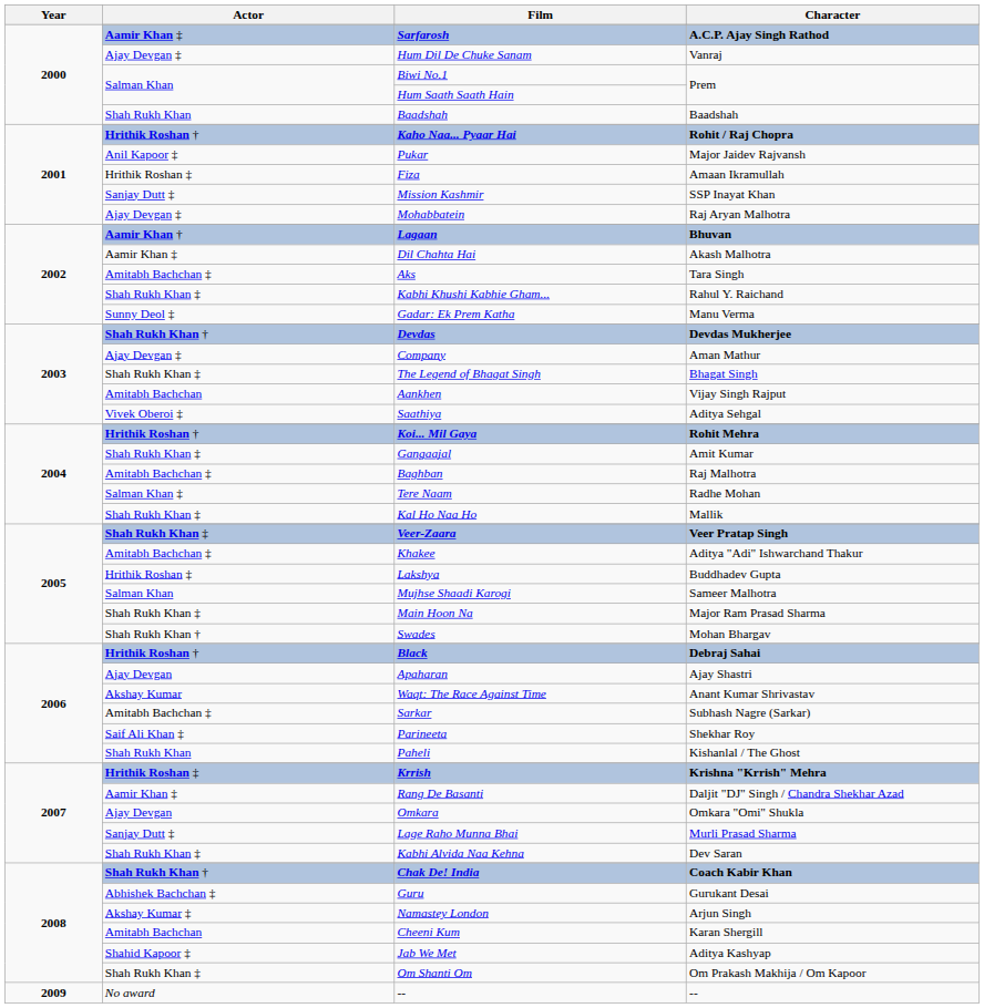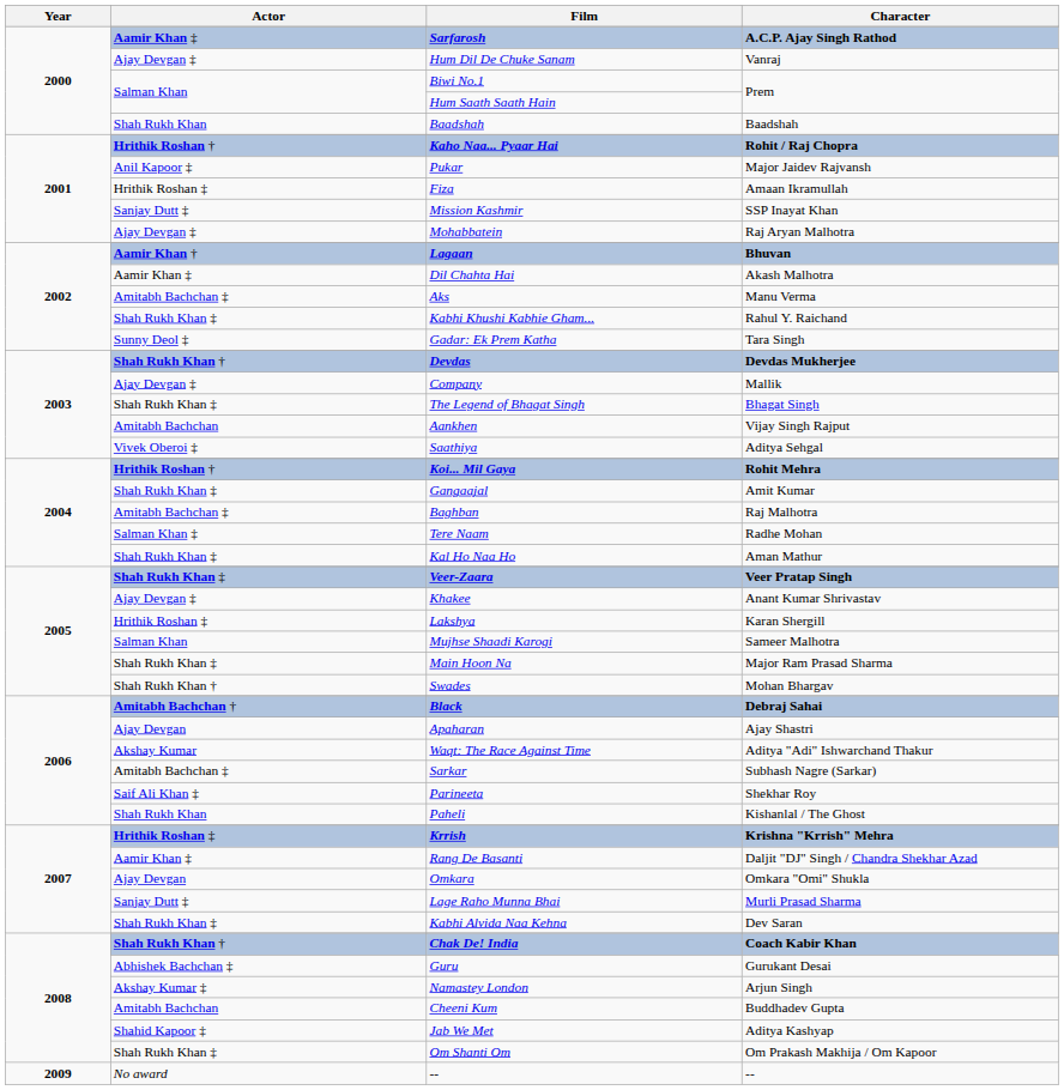 <table class="wikitable" style="width:98%;">
 <tr style="background:#bebebe;">
 <th style="width:10%;">Year</th>
 <th style="width:30%;">Actor</th>
 <th style="width:30%;">Film</th>
 <th style="width:30%;">Character</th>
 </tr>
 <tr>
 <td rowspan=6 style="text-align:center"><strong>2000</strong></td>
 </tr>
 <tr style="background:#B0C4DE;">
 <td><strong><a href='#'>Aamir Khan</a></strong> ‡</td>
 <td><strong><em><a href='#'>Sarfarosh</a></em></strong></td>
 <td><strong>A.C.P. Ajay Singh Rathod</strong></td>
 </tr>
 <tr>
 <td><a href='#'>Ajay Devgan</a> ‡</td>
 <td><em><a href='#'>Hum Dil De Chuke Sanam</a></em></td>
 <td>Vanraj</td>
 </tr>
 <tr>
 <td rowspan="2"><a href='#'>Salman Khan</a></td>
 <td><em><a href='#'>Biwi No.1</a></em></td>
 <td rowspan="2">Prem</td>
 </tr>
 <tr>
 <td><em><a href='#'>Hum Saath Saath Hain</a></em></td>
 </tr>
 <tr>
 <td><a href='#'>Shah Rukh Khan</a></td>
 <td><em><a href='#'>Baadshah</a></em></td>
 <td>Baadshah</td>
 </tr>
 <tr>
 <td rowspan=6 style="text-align:center"><strong>2001</strong></td>
 </tr>
 <tr style="background:#B0C4DE;">
 <td><strong><a href='#'>Hrithik Roshan</a></strong> †</td>
 <td><strong><em><a href='#'>Kaho Naa... Pyaar Hai</a></em></strong></td>
 <td><strong>Rohit / Raj Chopra</strong></td>
 </tr>
 <tr>
 <td><a href='#'>Anil Kapoor</a> ‡</td>
 <td><em><a href='#'>Pukar</a></em></td>
 <td>Major Jaidev Rajvansh</td>
 </tr>
 <tr>
 <td>Hrithik Roshan ‡</td>
 <td><em><a href='#'>Fiza</a></em></td>
 <td>Amaan Ikramullah</td>
 </tr>
 <tr>
 <td><a href='#'>Sanjay Dutt</a> ‡</td>
 <td><em><a href='#'>Mission Kashmir</a></em></td>
 <td>SSP Inayat Khan</td>
 </tr>
 <tr>
 <td><a href='#'>Ajay Devgan</a> ‡</td>
 <td><em><a href='#'>Mohabbatein</a></em></td>
 <td>Raj Aryan Malhotra</td>
 </tr>
 <tr>
 <td rowspan=6 style="text-align:center"><strong>2002</strong></td>
 </tr>
 <tr style="background:#B0C4DE;">
 <td><strong><a href='#'>Aamir Khan</a></strong> †</td>
 <td><strong><em><a href='#'>Lagaan</a></em></strong></td>
 <td><strong>Bhuvan</strong></td>
 </tr>
 <tr>
 <td>Aamir Khan ‡</td>
 <td><em><a href='#'>Dil Chahta Hai</a></em></td>
 <td>Akash Malhotra</td>
 </tr>
 <tr>
 <td><a href='#'>Amitabh Bachchan</a> ‡</td>
 <td><em><a href='#'>Aks</a></em></td>
-<td>Tara Singh</td>
+<td>Manu Verma</td>
 </tr>
 <tr>
 <td><a href='#'>Shah Rukh Khan</a> ‡</td>
 <td><em><a href='#'>Kabhi Khushi Kabhie Gham...</a></em></td>
 <td>Rahul Y. Raichand</td>
 </tr>
 <tr>
 <td><a href='#'>Sunny Deol</a> ‡</td>
 <td><em><a href='#'>Gadar: Ek Prem Katha</a></em></td>
-<td>Manu Verma</td>
+<td>Tara Singh</td>
 </tr>
 <tr>
 <td rowspan=6 style="text-align:center"><strong>2003</strong></td>
 </tr>
 <tr style="background:#B0C4DE;">
 <td><strong><a href='#'>Shah Rukh Khan</a></strong> †</td>
 <td><strong><em><a href='#'>Devdas</a></em></strong></td>
 <td><strong>Devdas Mukherjee</strong></td>
 </tr>
 <tr>
 <td><a href='#'>Ajay Devgan</a> ‡</td>
 <td><em><a href='#'>Company</a></em></td>
-<td>Aman Mathur</td>
+<td>Mallik</td>
 </tr>
 <tr>
 <td>Shah Rukh Khan ‡</td>
 <td><em><a href='#'>The Legend of Bhagat Singh</a></em></td>
 <td><a href='#'>Bhagat Singh</a></td>
 </tr>
 <tr>
 <td><a href='#'>Amitabh Bachchan</a></td>
 <td><em><a href='#'>Aankhen</a></em></td>
 <td>Vijay Singh Rajput</td>
 </tr>
 <tr>
 <td><a href='#'>Vivek Oberoi</a> ‡</td>
 <td><em><a href='#'>Saathiya</a></em></td>
 <td>Aditya Sehgal</td>
 </tr>
 <tr>
 <td rowspan=6 style="text-align:center"><strong>2004</strong></td>
 </tr>
 <tr style="background:#B0C4DE;">
 <td><strong><a href='#'>Hrithik Roshan</a></strong> †</td>
 <td><strong><em><a href='#'>Koi... Mil Gaya</a></em></strong></td>
 <td><strong>Rohit Mehra</strong></td>
 </tr>
 <tr>
 <td><a href='#'>Shah Rukh Khan</a> ‡</td>
 <td><em><a href='#'>Gangaajal</a></em></td>
 <td>Amit Kumar</td>
 </tr>
 <tr>
 <td><a href='#'>Amitabh Bachchan</a> ‡</td>
 <td><em><a href='#'>Baghban</a></em></td>
 <td>Raj Malhotra</td>
 </tr>
 <tr>
 <td><a href='#'>Salman Khan</a> ‡</td>
 <td><em><a href='#'>Tere Naam</a></em></td>
 <td>Radhe Mohan</td>
 </tr>
 <tr>
 <td><a href='#'>Shah Rukh Khan</a> ‡</td>
 <td><em><a href='#'>Kal Ho Naa Ho</a></em></td>
-<td>Mallik</td>
+<td>Aman Mathur</td>
 </tr>
 <tr>
 <td rowspan=7 style="text-align:center"><strong>2005</strong></td>
 </tr>
 <tr style="background:#B0C4DE;">
 <td><strong><a href='#'>Shah Rukh Khan</a></strong> ‡</td>
 <td><strong><em><a href='#'>Veer-Zaara</a></em></strong></td>
 <td><strong>Veer Pratap Singh</strong></td>
 </tr>
 <tr>
-<td><a href='#'>Amitabh Bachchan</a> ‡</td>
+<td><a href='#'>Ajay Devgan</a> ‡</td>
 <td><em><a href='#'>Khakee</a></em></td>
-<td>Aditya "Adi" Ishwarchand Thakur</td>
+<td>Anant Kumar Shrivastav</td>
 </tr>
 <tr>
 <td><a href='#'>Hrithik Roshan</a> ‡</td>
 <td><em><a href='#'>Lakshya</a></em></td>
-<td>Buddhadev Gupta</td>
+<td>Karan Shergill</td>
 </tr>
 <tr>
 <td><a href='#'>Salman Khan</a></td>
 <td><em><a href='#'>Mujhse Shaadi Karogi</a></em></td>
 <td>Sameer Malhotra</td>
 </tr>
 <tr>
 <td>Shah Rukh Khan ‡</td>
 <td><em><a href='#'>Main Hoon Na</a></em></td>
 <td>Major Ram Prasad Sharma</td>
 </tr>
 <tr>
 <td>Shah Rukh Khan †</td>
 <td><em><a href='#'>Swades</a></em></td>
 <td>Mohan Bhargav</td>
 </tr>
 <tr>
 <td rowspan=7 style="text-align:center"><strong>2006</strong></td>
 </tr>
 <tr style="background:#B0C4DE;">
-<td><strong><a href='#'>Hrithik Roshan</a></strong> †</td>
+<td><strong><a href='#'>Amitabh Bachchan</a></strong> †</td>
 <td><strong><em><a href='#'>Black</a></em></strong></td>
 <td><strong>Debraj Sahai</strong></td>
 </tr>
 <tr>
 <td><a href='#'>Ajay Devgan</a></td>
 <td><em><a href='#'>Apaharan</a></em></td>
 <td>Ajay Shastri</td>
 </tr>
 <tr>
 <td><a href='#'>Akshay Kumar</a></td>
 <td><em><a href='#'>Waqt: The Race Against Time</a></em></td>
-<td>Anant Kumar Shrivastav</td>
+<td>Aditya "Adi" Ishwarchand Thakur</td>
 </tr>
 <tr>
 <td>Amitabh Bachchan ‡</td>
 <td><em><a href='#'>Sarkar</a></em></td>
 <td>Subhash Nagre (Sarkar)</td>
 </tr>
 <tr>
 <td><a href='#'>Saif Ali Khan</a> ‡</td>
 <td><em><a href='#'>Parineeta</a></em></td>
 <td>Shekhar Roy</td>
 </tr>
 <tr>
 <td><a href='#'>Shah Rukh Khan</a></td>
 <td><em><a href='#'>Paheli</a></em></td>
 <td>Kishanlal / The Ghost</td>
 </tr>
 <tr>
 <td rowspan=6 style="text-align:center"><strong>2007</strong></td>
 </tr>
 <tr style="background:#B0C4DE;">
 <td><strong><a href='#'>Hrithik Roshan</a></strong> ‡</td>
 <td><strong><em><a href='#'>Krrish</a></em></strong></td>
 <td><strong>Krishna "Krrish" Mehra</strong></td>
 </tr>
 <tr>
 <td><a href='#'>Aamir Khan</a> ‡</td>
 <td><em><a href='#'>Rang De Basanti</a></em></td>
 <td>Daljit "DJ" Singh / <a href='#'>Chandra Shekhar Azad</a></td>
 </tr>
 <tr>
 <td><a href='#'>Ajay Devgan</a></td>
 <td><em><a href='#'>Omkara</a></em></td>
 <td>Omkara "Omi" Shukla</td>
 </tr>
 <tr>
 <td><a href='#'>Sanjay Dutt</a> ‡</td>
 <td><em><a href='#'>Lage Raho Munna Bhai</a></em></td>
 <td><a href='#'>Murli Prasad Sharma</a></td>
 </tr>
 <tr>
 <td><a href='#'>Shah Rukh Khan</a> ‡</td>
 <td><em><a href='#'>Kabhi Alvida Naa Kehna</a></em></td>
 <td>Dev Saran</td>
 </tr>
 <tr>
 <td rowspan=7 style="text-align:center"><strong>2008</strong></td>
 </tr>
 <tr style="background:#B0C4DE;">
 <td><strong><a href='#'>Shah Rukh Khan</a></strong> †</td>
 <td><strong><em><a href='#'>Chak De! India</a></em></strong></td>
 <td><strong>Coach Kabir Khan</strong></td>
 </tr>
 <tr>
 <td><a href='#'>Abhishek Bachchan</a> ‡</td>
 <td><em><a href='#'>Guru</a></em></td>
 <td>Gurukant Desai</td>
 </tr>
 <tr>
 <td><a href='#'>Akshay Kumar</a> ‡</td>
 <td><em><a href='#'>Namastey London</a></em></td>
 <td>Arjun Singh</td>
 </tr>
 <tr>
 <td><a href='#'>Amitabh Bachchan</a></td>
 <td><em><a href='#'>Cheeni Kum</a></em></td>
-<td>Karan Shergill</td>
+<td>Buddhadev Gupta</td>
 </tr>
 <tr>
 <td><a href='#'>Shahid Kapoor</a> ‡</td>
 <td><em><a href='#'>Jab We Met</a></em></td>
 <td>Aditya Kashyap</td>
 </tr>
 <tr>
 <td>Shah Rukh Khan ‡</td>
 <td><em><a href='#'>Om Shanti Om</a></em></td>
 <td>Om Prakash Makhija / Om Kapoor</td>
 </tr>
 <tr>
 <td rowspan=1 style="text-align:center"><strong>2009</strong></td>
 <td><em>No award</em></td>
 <td>--</td>
 <td>--</td>
 </tr>
 </table>
